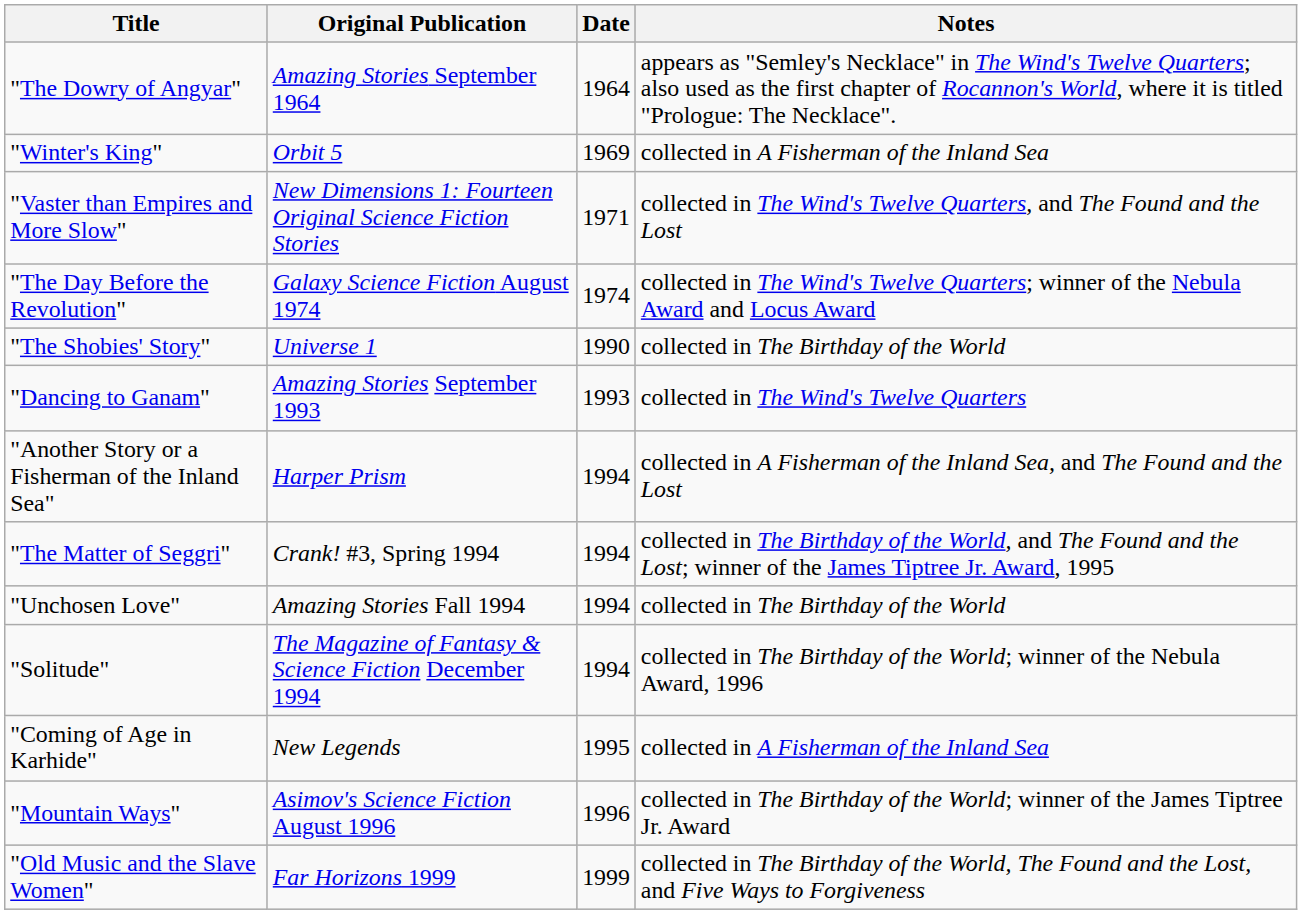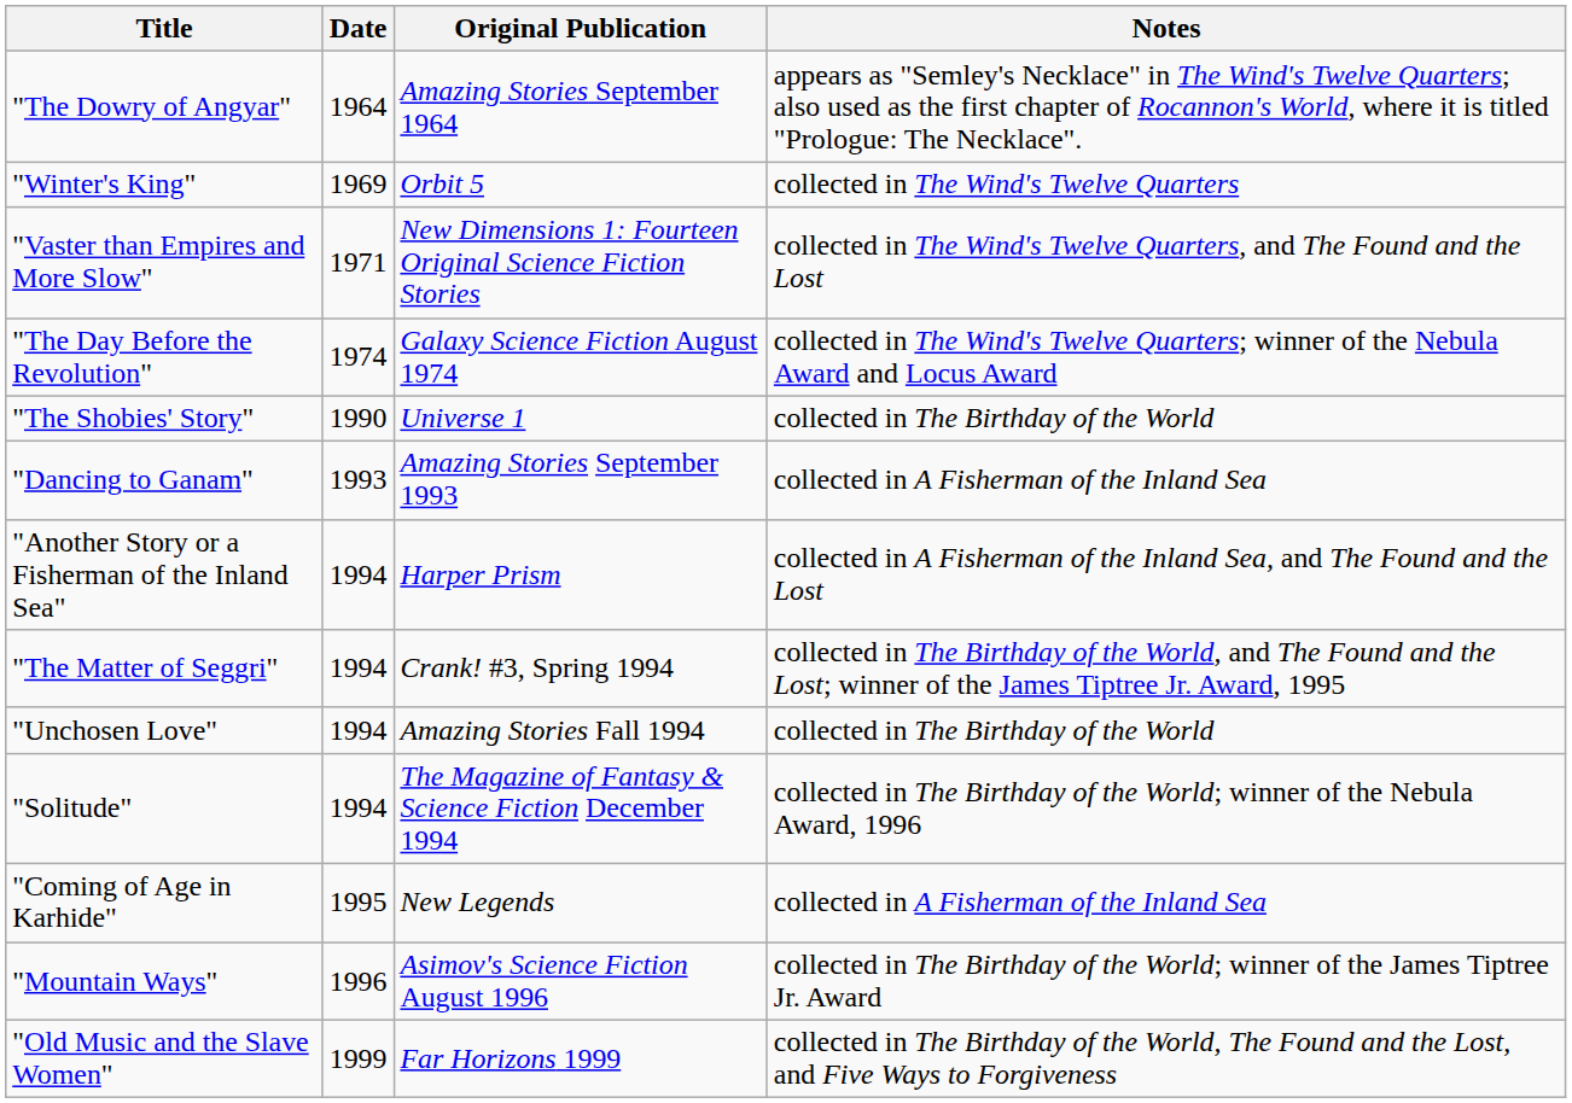 <table class="wikitable">
 <tr>
 <th>Title</th>
+<th>Date</th>
 <th>Original Publication</th>
-<th>Date</th>
 <th>Notes</th>
 </tr>
 <tr>
 <td>"<a href='#'>The Dowry of Angyar</a>"</td>
+<td>1964</td>
 <td><a href='#'><em>Amazing Stories</em> September 1964</a></td>
-<td>1964</td>
 <td>appears as "Semley's Necklace" in <em><a href='#'>The Wind's Twelve Quarters</a></em>; also used as the first chapter of <em><a href='#'>Rocannon's World</a></em>, where it is titled "Prologue: The Necklace".</td>
 </tr>
 <tr>
 <td>"<a href='#'>Winter's King</a>"</td>
+<td>1969</td>
 <td><a href='#'><em>Orbit 5</em></a></td>
-<td>1969</td>
-<td>collected in <em>A Fisherman of the Inland Sea</em></td>
+<td>collected in <em><a href='#'>The Wind's Twelve Quarters</a></em></td>
 </tr>
 <tr>
 <td>"<a href='#'>Vaster than Empires and More Slow</a>"</td>
+<td>1971</td>
 <td><a href='#'><em>New Dimensions 1: Fourteen Original Science Fiction Stories</em></a></td>
-<td>1971</td>
 <td>collected in <em><a href='#'>The Wind's Twelve Quarters</a>,</em> and <em>The Found and the Lost</em></td>
 </tr>
 <tr>
 <td>"<a href='#'>The Day Before the Revolution</a>"</td>
+<td>1974</td>
 <td><a href='#'><em>Galaxy Science Fiction</em> August 1974</a></td>
-<td>1974</td>
 <td>collected in <em><a href='#'>The Wind's Twelve Quarters</a></em>; winner of the <a href='#'>Nebula Award</a> and <a href='#'>Locus Award</a></td>
 </tr>
 <tr>
 <td>"<a href='#'>The Shobies' Story</a>"</td>
+<td>1990</td>
 <td><em><a href='#'>Universe 1</a></em></td>
-<td>1990</td>
 <td>collected in <em>The Birthday of the World</em></td>
 </tr>
 <tr>
 <td>"<a href='#'>Dancing to Ganam</a>"</td>
+<td>1993</td>
 <td><em><a href='#'>Amazing Stories</a></em> <a href='#'>September 1993</a></td>
-<td>1993</td>
-<td>collected in <em><a href='#'>The Wind's Twelve Quarters</a></em></td>
+<td>collected in <em>A Fisherman of the Inland Sea</em></td>
 </tr>
 <tr>
 <td>"Another Story or a Fisherman of the Inland Sea"</td>
+<td>1994</td>
 <td><em><a href='#'>Harper Prism</a></em></td>
-<td>1994</td>
 <td>collected in <em>A Fisherman of the Inland Sea,</em> and <em>The Found and the Lost</em></td>
 </tr>
 <tr>
 <td>"<a href='#'>The Matter of Seggri</a>"</td>
+<td>1994</td>
 <td><em>Crank!</em> #3, Spring 1994</td>
-<td>1994</td>
 <td>collected in <em><a href='#'>The Birthday of the World</a>,</em> and <em>The Found and the Lost</em>; winner of the <a href='#'>James Tiptree Jr. Award</a>, 1995</td>
 </tr>
 <tr>
 <td>"Unchosen Love"</td>
+<td>1994</td>
 <td><em>Amazing Stories</em> Fall 1994</td>
-<td>1994</td>
 <td>collected in <em>The Birthday of the World</em></td>
 </tr>
 <tr>
 <td>"Solitude"</td>
+<td>1994</td>
 <td><em><a href='#'>The Magazine of Fantasy & Science Fiction</a></em> <a href='#'>December 1994</a></td>
-<td>1994</td>
 <td>collected in <em>The Birthday of the World</em>; winner of the Nebula Award, 1996</td>
 </tr>
 <tr>
 <td>"Coming of Age in Karhide"</td>
+<td>1995</td>
 <td><em>New Legends</em></td>
-<td>1995</td>
 <td>collected in <em><a href='#'>A Fisherman of the Inland Sea</a></em></td>
 </tr>
 <tr>
 <td>"<a href='#'>Mountain Ways</a>"</td>
+<td>1996</td>
 <td><a href='#'><em>Asimov's Science Fiction</em> August 1996</a></td>
-<td>1996</td>
 <td>collected in <em>The Birthday of the World</em>; winner of the James Tiptree Jr. Award</td>
 </tr>
 <tr>
 <td>"<a href='#'>Old Music and the Slave Women</a>"</td>
+<td>1999</td>
 <td><a href='#'><em>Far Horizons</em> 1999</a></td>
-<td>1999</td>
 <td>collected in <em>The Birthday of the World, The Found and the Lost,</em> and <em>Five Ways to Forgiveness</em></td>
 </tr>
 </table>
